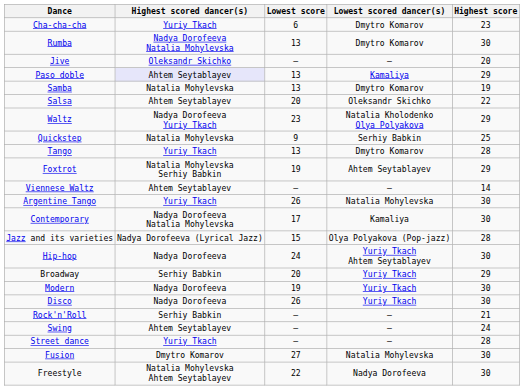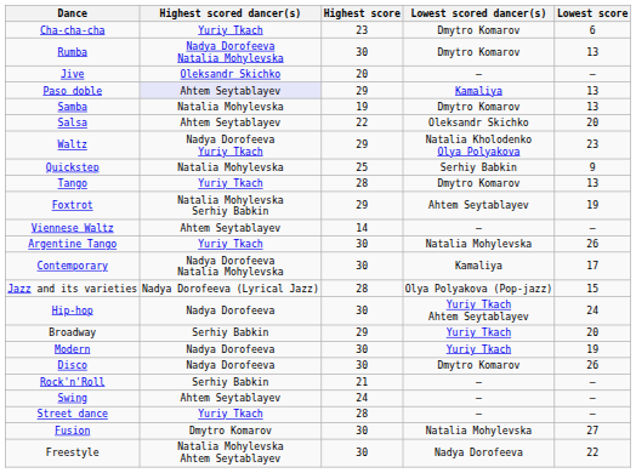 <table class="wikitable collapsible collapsed" style="text-align:center; white-space:nowrap;  font-size:97%;">
 <tr>
 <th>Dance</th>
 <th class="sortable">Highest scored dancer(s)</th>
+<th>Highest score</th>
+<th class="sortable">Lowest scored dancer(s)</th>
 <th>Lowest score</th>
-<th class="sortable">Lowest scored dancer(s)</th>
-<th>Highest score</th>
 </tr>
 <tr>
 <td><a href='#'>Cha-cha-cha</a></td>
 <td><a href='#'>Yuriy Tkach</a></td>
+<td>23</td>
+<td>Dmytro Komarov</td>
 <td>6</td>
-<td>Dmytro Komarov</td>
-<td>23</td>
 </tr>
 <tr>
 <td><a href='#'>Rumba</a></td>
 <td><a href='#'>Nadya Dorofeeva</a><br><a href='#'>Natalia Mohylevska</a></td>
+<td>30</td>
+<td>Dmytro Komarov</td>
 <td>13</td>
-<td>Dmytro Komarov</td>
-<td>30</td>
 </tr>
 <tr>
 <td><a href='#'>Jive</a></td>
 <td><a href='#'>Oleksandr Skichko</a></td>
+<td>20</td>
 <td>–</td>
 <td>–</td>
-<td>20</td>
 </tr>
 <tr>
 <td><a href='#'>Paso doble</a></td>
 <td style="background: lavender;">Ahtem Seytablayev</td>
+<td>29</td>
+<td><a href='#'>Kamaliya</a></td>
 <td>13</td>
-<td><a href='#'>Kamaliya</a></td>
-<td>29</td>
 </tr>
 <tr>
 <td><a href='#'>Samba</a></td>
 <td>Natalia Mohylevska</td>
+<td>19</td>
+<td>Dmytro Komarov</td>
 <td>13</td>
-<td>Dmytro Komarov</td>
-<td>19</td>
 </tr>
 <tr>
 <td><a href='#'>Salsa</a></td>
 <td>Ahtem Seytablayev</td>
+<td>22</td>
+<td>Oleksandr Skichko</td>
 <td>20</td>
-<td>Oleksandr Skichko</td>
-<td>22</td>
 </tr>
 <tr>
 <td><a href='#'>Waltz</a></td>
 <td>Nadya Dorofeeva<br><a href='#'>Yuriy Tkach</a></td>
+<td>29</td>
+<td>Natalia Kholodenko<br><a href='#'>Olya Polyakova</a></td>
 <td>23</td>
-<td>Natalia Kholodenko<br><a href='#'>Olya Polyakova</a></td>
-<td>29</td>
 </tr>
 <tr>
 <td><a href='#'>Quickstep</a></td>
 <td>Natalia Mohylevska</td>
+<td>25</td>
+<td>Serhiy Babkin</td>
 <td>9</td>
-<td>Serhiy Babkin</td>
-<td>25</td>
 </tr>
 <tr>
 <td><a href='#'>Tango</a></td>
 <td><a href='#'>Yuriy Tkach</a></td>
+<td>28</td>
+<td>Dmytro Komarov</td>
 <td>13</td>
-<td>Dmytro Komarov</td>
-<td>28</td>
 </tr>
 <tr>
 <td><a href='#'>Foxtrot</a></td>
 <td>Natalia Mohylevska<br>Serhiy Babkin</td>
+<td>29</td>
+<td>Ahtem Seytablayev</td>
 <td>19</td>
-<td>Ahtem Seytablayev</td>
-<td>29</td>
 </tr>
 <tr>
 <td><a href='#'>Viennese Waltz</a></td>
 <td>Ahtem Seytablayev</td>
+<td>14</td>
 <td>–</td>
 <td>–</td>
-<td>14</td>
 </tr>
 <tr>
 <td><a href='#'>Argentine Tango</a></td>
 <td><a href='#'>Yuriy Tkach</a></td>
+<td>30</td>
+<td>Natalia Mohylevska</td>
 <td>26</td>
-<td>Natalia Mohylevska</td>
-<td>30</td>
 </tr>
 <tr>
 <td><a href='#'>Contemporary</a></td>
 <td>Nadya Dorofeeva<br>Natalia Mohylevska</td>
+<td>30</td>
+<td>Kamaliya</td>
 <td>17</td>
-<td>Kamaliya</td>
-<td>30</td>
 </tr>
 <tr>
 <td><a href='#'>Jazz</a> and its varieties</td>
 <td>Nadya Dorofeeva (Lyrical Jazz)</td>
+<td>28</td>
+<td>Olya Polyakova (Pop-jazz)</td>
 <td>15</td>
-<td>Olya Polyakova (Pop-jazz)</td>
-<td>28</td>
 </tr>
 <tr>
 <td><a href='#'>Hip-hop</a></td>
 <td>Nadya Dorofeeva</td>
+<td>30</td>
+<td><a href='#'>Yuriy Tkach</a><br>Ahtem Seytablayev</td>
 <td>24</td>
-<td><a href='#'>Yuriy Tkach</a><br>Ahtem Seytablayev</td>
-<td>30</td>
 </tr>
 <tr>
 <td>Broadway</td>
 <td>Serhiy Babkin</td>
+<td>29</td>
+<td><a href='#'>Yuriy Tkach</a></td>
 <td>20</td>
-<td><a href='#'>Yuriy Tkach</a></td>
-<td>29</td>
 </tr>
 <tr>
 <td><a href='#'>Modern</a></td>
 <td>Nadya Dorofeeva</td>
+<td>30</td>
+<td><a href='#'>Yuriy Tkach</a></td>
 <td>19</td>
-<td><a href='#'>Yuriy Tkach</a></td>
-<td>30</td>
 </tr>
 <tr>
 <td><a href='#'>Disco</a></td>
 <td>Nadya Dorofeeva</td>
+<td>30</td>
+<td>Dmytro Komarov</td>
 <td>26</td>
-<td><a href='#'>Yuriy Tkach</a></td>
-<td>30</td>
 </tr>
 <tr>
 <td><a href='#'>Rock'n'Roll</a></td>
 <td>Serhiy Babkin</td>
+<td>21</td>
 <td>–</td>
 <td>–</td>
-<td>21</td>
 </tr>
 <tr>
 <td><a href='#'>Swing</a></td>
 <td>Ahtem Seytablayev</td>
+<td>24</td>
 <td>–</td>
 <td>–</td>
-<td>24</td>
 </tr>
 <tr>
 <td><a href='#'>Street dance</a></td>
 <td><a href='#'>Yuriy Tkach</a></td>
+<td>28</td>
 <td>–</td>
 <td>–</td>
-<td>28</td>
 </tr>
 <tr>
 <td><a href='#'>Fusion</a></td>
 <td>Dmytro Komarov</td>
+<td>30</td>
+<td>Natalia Mohylevska</td>
 <td>27</td>
-<td>Natalia Mohylevska</td>
-<td>30</td>
 </tr>
 <tr>
 <td>Freestyle</td>
 <td>Natalia Mohylevska<br>Ahtem Seytablayev</td>
+<td>30</td>
+<td>Nadya Dorofeeva</td>
 <td>22</td>
-<td>Nadya Dorofeeva</td>
-<td>30</td>
 </tr>
 </table>
